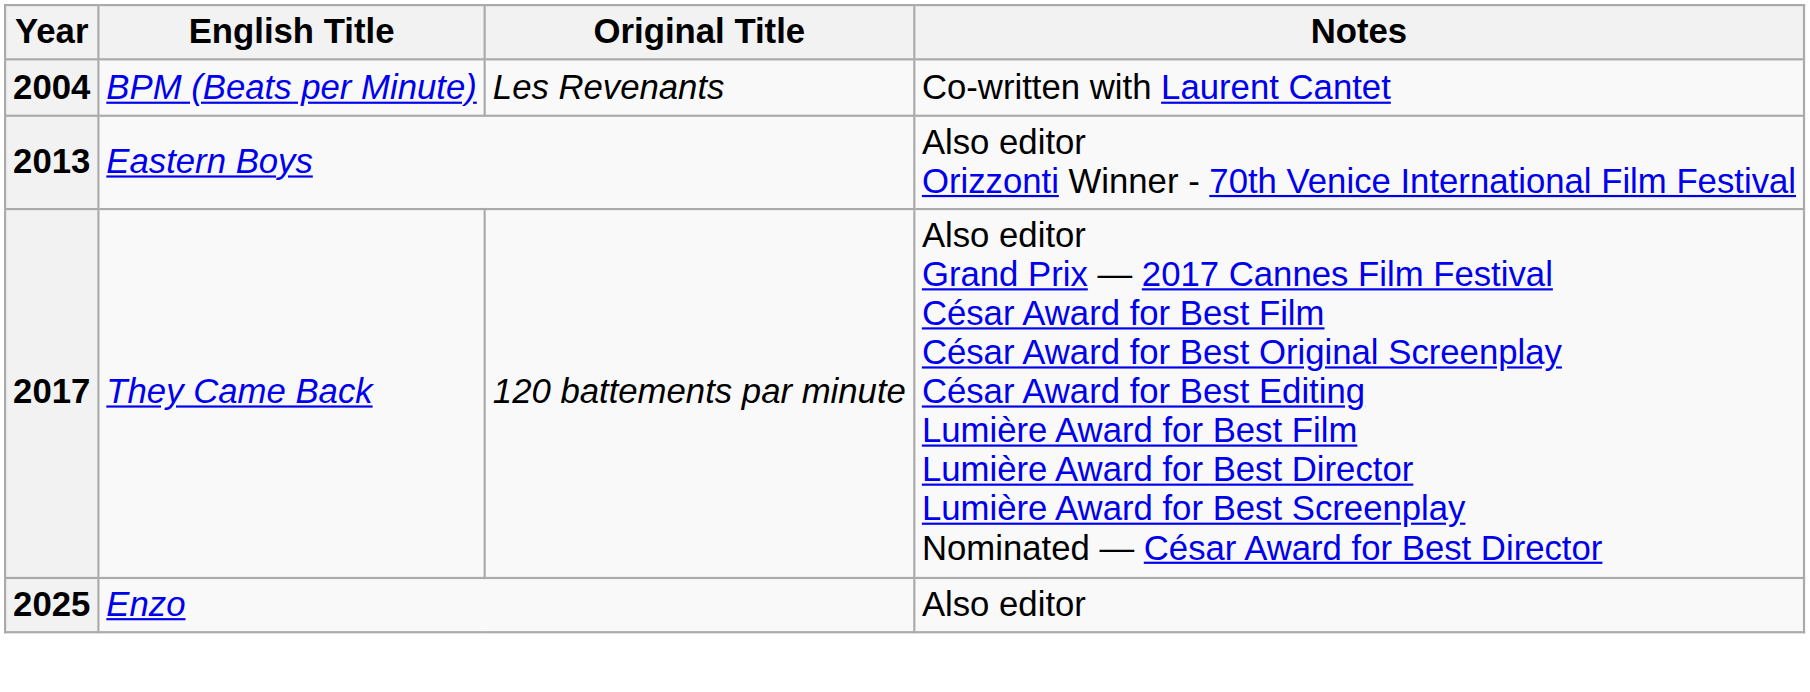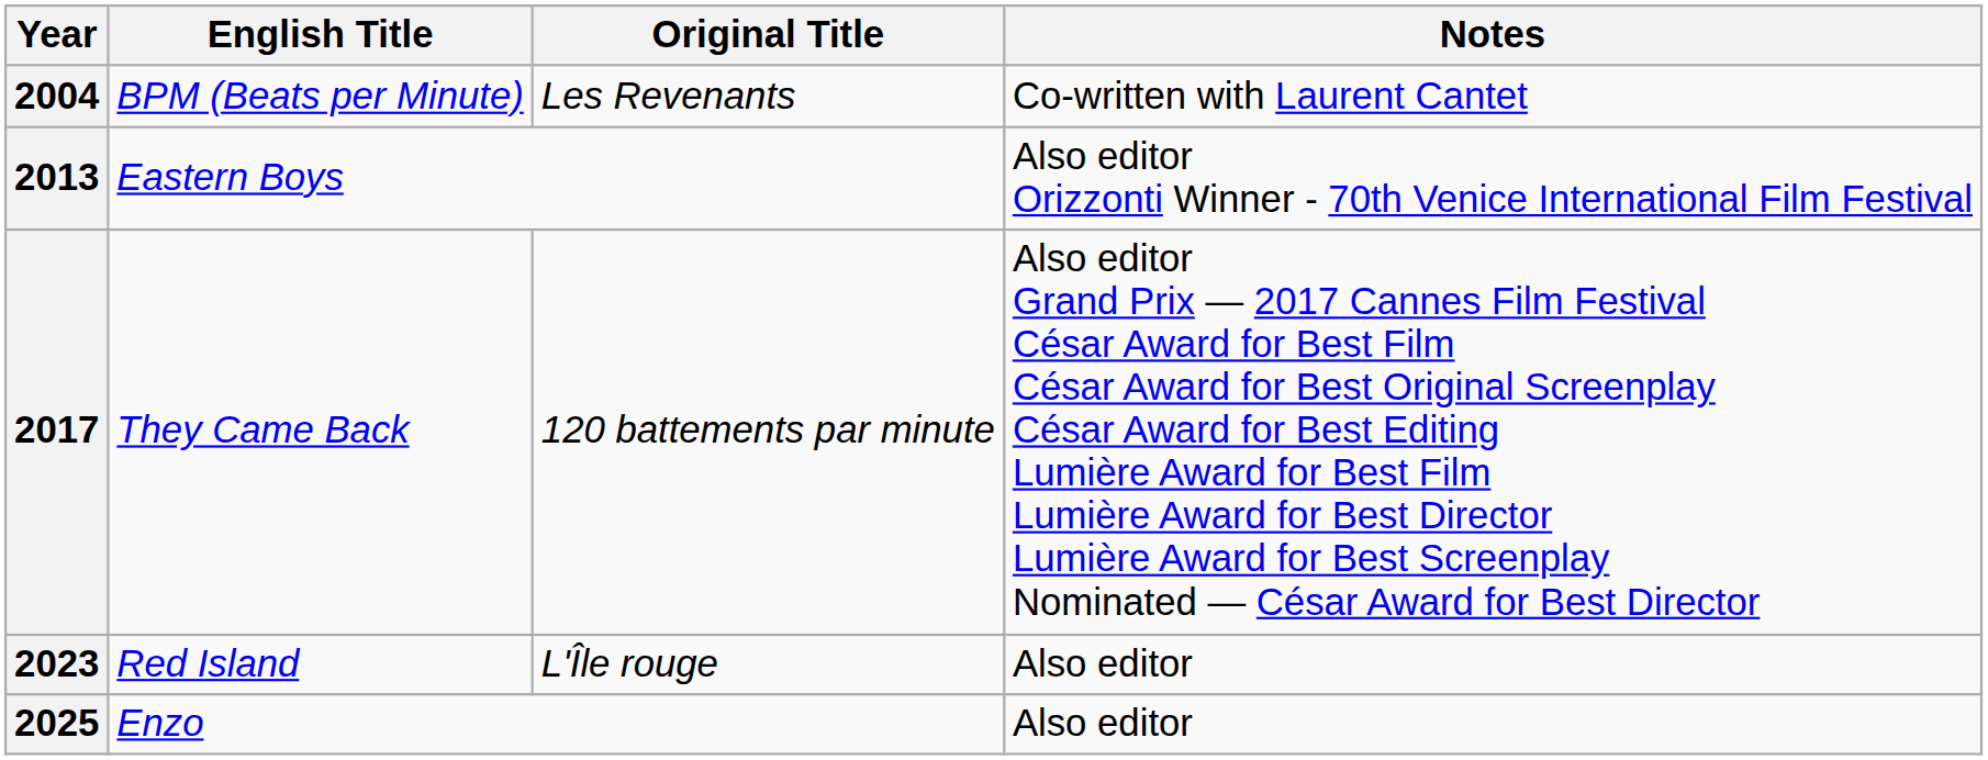 <table class="wikitable">
 <tr>
 <th>Year</th>
 <th>English Title</th>
 <th>Original Title</th>
 <th>Notes</th>
 </tr>
 <tr>
 <th>2004</th>
 <td><em><a href='#'>BPM (Beats per Minute)</a></em></td>
 <td><em>Les Revenants</em></td>
 <td>Co-written with <a href='#'>Laurent Cantet</a></td>
 </tr>
 <tr>
 <th>2013</th>
 <td colspan="2"><em><a href='#'>Eastern Boys</a></em></td>
 <td>Also editor<br><a href='#'>Orizzonti</a> Winner - <a href='#'>70th Venice International Film Festival</a></td>
 </tr>
 <tr>
 <th>2017</th>
 <td><em><a href='#'>They Came Back</a></em></td>
 <td><em>120 battements par minute</em></td>
 <td>Also editor<br><a href='#'>Grand Prix</a> — <a href='#'>2017 Cannes Film Festival</a><br><a href='#'>César Award for Best Film</a><br><a href='#'>César Award for Best Original Screenplay</a><br><a href='#'>César Award for Best Editing</a><br><a href='#'>Lumière Award for Best Film</a><br><a href='#'>Lumière Award for Best Director</a><br><a href='#'>Lumière Award for Best Screenplay</a><br>Nominated — <a href='#'>César Award for Best Director</a></td>
 </tr>
 <tr>
+<th>2023</th>
+<td><em><a href='#'>Red Island</a></em></td>
+<td><em>L'Île rouge</em></td>
+<td>Also editor</td>
+</tr>
+<tr>
 <th>2025</th>
 <td colspan="2"><em><a href='#'>Enzo</a></em></td>
 <td>Also editor</td>
 </tr>
 </table>
